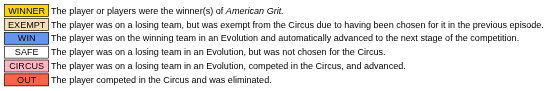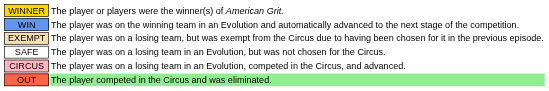 <table class="toccolours" style="font-size: 90%; white-space: nowrap;">
 <tr>
 <td style="text-align:center; background:gold; border:1px solid black;"> WINNER </td>
 <td>The player or players were the winner(s) of <em>American Grit.</em></td>
 </tr>
 <tr>
+<td style="text-align:center; background:cornflowerblue; border:1px solid black;"> WIN </td>
+<td>The player was on the winning team in an Evolution and automatically advanced to the next stage of the competition.</td>
+</tr>
+<tr>
 <td style="text-align:center; background:wheat; border:1px solid black;"> EXEMPT </td>
 <td>The player was on a losing team, but was exempt from the Circus due to having been chosen for it in the previous episode.</td>
-</tr>
-<tr>
-<td style="text-align:center; background:cornflowerblue; border:1px solid black;"> WIN </td>
-<td>The player was on the winning team in an Evolution and automatically advanced to the next stage of the competition.</td>
 </tr>
 <tr>
 <td style="text-align:center; background:white; border:1px solid black;"> SAFE </td>
 <td>The player was on a losing team in an Evolution, but was not chosen for the Circus.</td>
 </tr>
 <tr>
 <td style="text-align:center; background:lightpink; border:1px solid black;"> CIRCUS </td>
 <td>The player was on a losing team in an Evolution, competed in the Circus, and advanced.</td>
 </tr>
 <tr>
 <td style="text-align:center; background:tomato; border:1px solid black;"> OUT </td>
-<td>The player competed in the Circus and was eliminated.</td>
+<td style="background: lightgreen;">The player competed in the Circus and was eliminated.</td>
 </tr>
 <tr>
 <td></td>
 </tr>
 </table>
